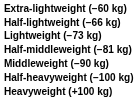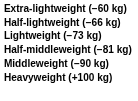 <table>
 <tr>
 <th rowspan=2 style="text-align:left;">Extra-lightweight (−60 kg)</th>
 <td rowspan=2></td>
 <td rowspan=2></td>
 <td></td>
 </tr>
 <tr>
 <td></td>
 </tr>
 <tr>
 <th rowspan=2 style="text-align:left;">Half-lightweight (−66 kg)</th>
 <td rowspan=2></td>
 <td rowspan=2></td>
 <td></td>
 </tr>
 <tr>
 <td></td>
 </tr>
 <tr>
 <th rowspan=2 style="text-align:left;">Lightweight (−73 kg)</th>
 <td rowspan=2></td>
 <td rowspan=2></td>
 <td></td>
 </tr>
 <tr>
 <td></td>
 </tr>
 <tr>
 <th rowspan=2 style="text-align:left;">Half-middleweight (−81 kg)</th>
 <td rowspan=2></td>
 <td rowspan=2></td>
 <td></td>
 </tr>
 <tr>
 <td></td>
 </tr>
 <tr>
 <th rowspan=2 style="text-align:left;">Middleweight (−90 kg)</th>
 <td rowspan=2></td>
 <td rowspan=2></td>
 <td></td>
 </tr>
 <tr>
 <td></td>
 </tr>
 <tr>
-<th style="text-align:left;">Half-heavyweight (−100 kg)</th>
-<td></td>
-<td></td>
-<td></td>
-</tr>
-<tr>
 <th rowspan=2 style="text-align:left;">Heavyweight (+100 kg)</th>
 <td rowspan=2></td>
 <td rowspan=2></td>
 <td></td>
 </tr>
 <tr>
 <td></td>
 </tr>
 </table>
